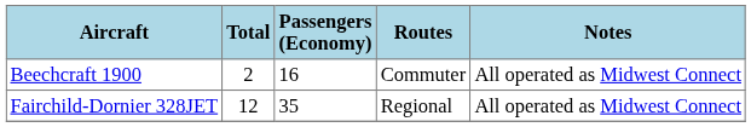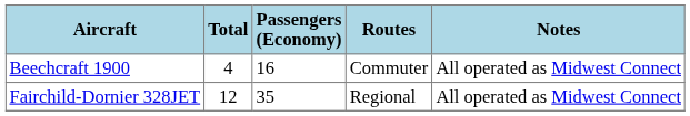 <table class="toccolours" border="1" cellpadding="3" style="margin:1em auto; border-collapse:collapse">
 <tr bgcolor=lightblue>
 <th>Aircraft</th>
 <th>Total</th>
 <th>Passengers<br>(Economy)</th>
 <th>Routes</th>
 <th>Notes</th>
 </tr>
 <tr>
 <td><a href='#'>Beechcraft 1900</a></td>
-<td align=center>2</td>
+<td align=center>4</td>
 <td>16</td>
 <td>Commuter</td>
 <td>All operated as <a href='#'>Midwest Connect</a></td>
 </tr>
 <tr>
 <td><a href='#'>Fairchild-Dornier 328JET</a></td>
 <td align=center>12</td>
 <td>35</td>
 <td>Regional</td>
 <td>All operated as <a href='#'>Midwest Connect</a></td>
 </tr>
 <tr>
 </tr>
 </table>
